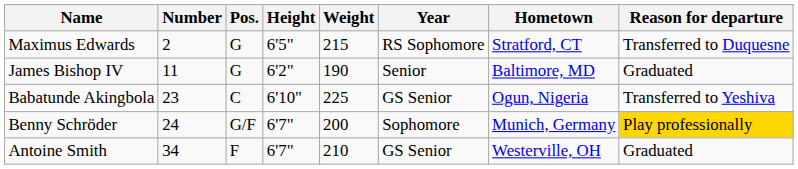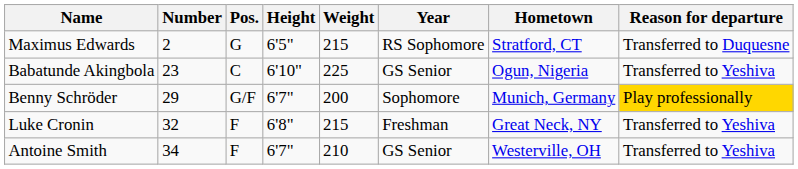 <table class="wikitable sortable" border="1">
 <tr>
 <th>Name</th>
 <th>Number</th>
 <th>Pos.</th>
 <th>Height</th>
 <th>Weight</th>
 <th>Year</th>
 <th>Hometown</th>
 <th class="unsortable">Reason for departure</th>
 </tr>
 <tr>
 <td>Maximus Edwards</td>
 <td>2</td>
 <td>G</td>
 <td>6'5"</td>
 <td>215</td>
 <td>RS Sophomore</td>
 <td><a href='#'>Stratford, CT</a></td>
 <td>Transferred to <a href='#'>Duquesne</a></td>
 </tr>
 <tr>
-<td>James Bishop IV</td>
-<td>11</td>
-<td>G</td>
-<td>6'2"</td>
-<td>190</td>
-<td>Senior</td>
-<td><a href='#'>Baltimore, MD</a></td>
-<td>Graduated</td>
-</tr>
-<tr>
 <td>Babatunde Akingbola</td>
 <td>23</td>
 <td>C</td>
 <td>6'10"</td>
 <td>225</td>
 <td>GS Senior</td>
 <td><a href='#'>Ogun, Nigeria</a></td>
 <td>Transferred to <a href='#'>Yeshiva</a></td>
 </tr>
 <tr>
 <td>Benny Schröder</td>
-<td>24</td>
+<td>29</td>
 <td>G/F</td>
 <td>6'7"</td>
 <td>200</td>
 <td>Sophomore</td>
 <td><a href='#'>Munich, Germany</a></td>
 <td style="background: gold;">Play professionally</td>
+</tr>
+<tr>
+<td>Luke Cronin</td>
+<td>32</td>
+<td>F</td>
+<td>6'8"</td>
+<td>215</td>
+<td>Freshman</td>
+<td><a href='#'>Great Neck, NY</a></td>
+<td>Transferred to <a href='#'>Yeshiva</a></td>
 </tr>
 <tr>
 <td>Antoine Smith</td>
 <td>34</td>
 <td>F</td>
 <td>6'7"</td>
 <td>210</td>
 <td>GS Senior</td>
 <td><a href='#'>Westerville, OH</a></td>
-<td>Graduated</td>
+<td>Transferred to <a href='#'>Yeshiva</a></td>
 </tr>
 </table>
